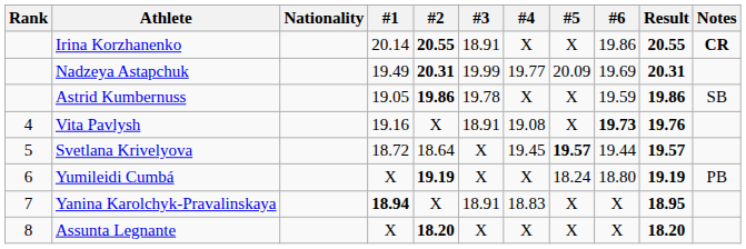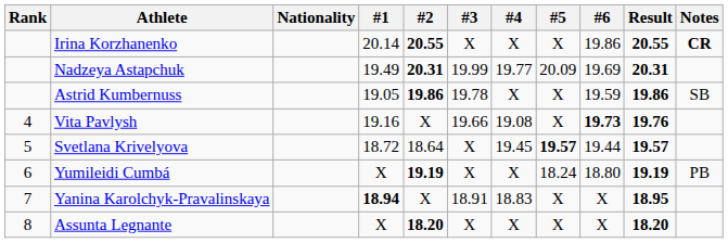 <table class="wikitable" style="text-align:center">
 <tr>
 <th>Rank</th>
 <th>Athlete</th>
 <th>Nationality</th>
 <th>#1</th>
 <th>#2</th>
 <th>#3</th>
 <th>#4</th>
 <th>#5</th>
 <th>#6</th>
 <th>Result</th>
 <th>Notes</th>
 </tr>
 <tr>
 <td></td>
 <td align=left><a href='#'>Irina Korzhanenko</a></td>
 <td align=left></td>
 <td>20.14</td>
 <td><strong>20.55</strong></td>
-<td>18.91</td>
+<td>X</td>
 <td>X</td>
 <td>X</td>
 <td>19.86</td>
 <td><strong>20.55</strong></td>
 <td><strong>CR</strong></td>
 </tr>
 <tr>
 <td></td>
 <td align=left><a href='#'>Nadzeya Astapchuk</a></td>
 <td align=left></td>
 <td>19.49</td>
 <td><strong>20.31</strong></td>
 <td>19.99</td>
 <td>19.77</td>
 <td>20.09</td>
 <td>19.69</td>
 <td><strong>20.31</strong></td>
 <td></td>
 </tr>
 <tr>
 <td></td>
 <td align=left><a href='#'>Astrid Kumbernuss</a></td>
 <td align=left></td>
 <td>19.05</td>
 <td><strong>19.86</strong></td>
 <td>19.78</td>
 <td>X</td>
 <td>X</td>
 <td>19.59</td>
 <td><strong>19.86</strong></td>
 <td>SB</td>
 </tr>
 <tr>
 <td>4</td>
 <td align=left><a href='#'>Vita Pavlysh</a></td>
 <td align=left></td>
 <td>19.16</td>
 <td>X</td>
-<td>18.91</td>
+<td>19.66</td>
 <td>19.08</td>
 <td>X</td>
 <td><strong>19.73</strong></td>
 <td><strong>19.76</strong></td>
 <td></td>
 </tr>
 <tr>
 <td>5</td>
 <td align=left><a href='#'>Svetlana Krivelyova</a></td>
 <td align=left></td>
 <td>18.72</td>
 <td>18.64</td>
 <td>X</td>
 <td>19.45</td>
 <td><strong>19.57</strong></td>
 <td>19.44</td>
 <td><strong>19.57</strong></td>
 <td></td>
 </tr>
 <tr>
 <td>6</td>
 <td align=left><a href='#'>Yumileidi Cumbá</a></td>
 <td align=left></td>
 <td>X</td>
 <td><strong>19.19</strong></td>
 <td>X</td>
 <td>X</td>
 <td>18.24</td>
 <td>18.80</td>
 <td><strong>19.19</strong></td>
 <td>PB</td>
 </tr>
 <tr>
 <td>7</td>
 <td align=left><a href='#'>Yanina Karolchyk-Pravalinskaya</a></td>
 <td align=left></td>
 <td><strong>18.94</strong></td>
 <td>X</td>
 <td>18.91</td>
 <td>18.83</td>
 <td>X</td>
 <td>X</td>
 <td><strong>18.95</strong></td>
 <td></td>
 </tr>
 <tr>
 <td>8</td>
 <td align=left><a href='#'>Assunta Legnante</a></td>
 <td align=left></td>
 <td>X</td>
 <td><strong>18.20</strong></td>
 <td>X</td>
 <td>X</td>
 <td>X</td>
 <td>X</td>
 <td><strong>18.20</strong></td>
 <td></td>
 </tr>
 </table>
